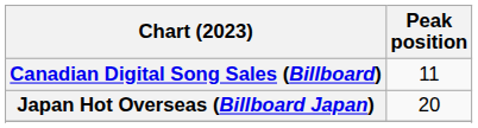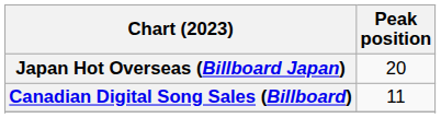 <table class="wikitable sortable plainrowheaders" style="text-align:center">
 <tr>
 <th scope="col">Chart (2023)</th>
 <th scope="col">Peak<br>position</th>
 </tr>
 <tr>
+<th scope="row">Japan Hot Overseas (<em><a href='#'>Billboard Japan</a></em>)</th>
+<td>20</td>
+</tr>
+<tr>
 <th scope="row"><a href='#'>Canadian Digital Song Sales</a> (<em><a href='#'>Billboard</a></em>)</th>
 <td>11</td>
-</tr>
-<tr>
-<th scope="row">Japan Hot Overseas (<em><a href='#'>Billboard Japan</a></em>)</th>
-<td>20</td>
 </tr>
 <tr>
 </tr>
 <tr>
 </tr>
 </table>
